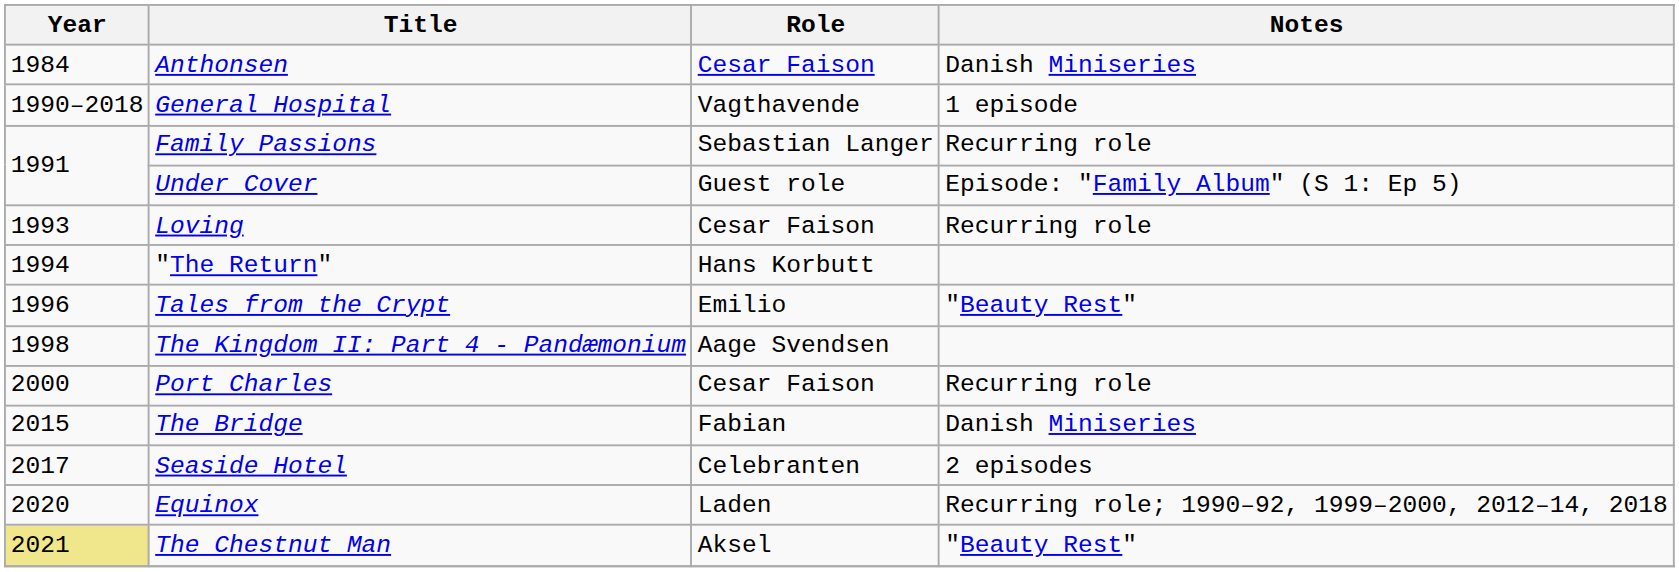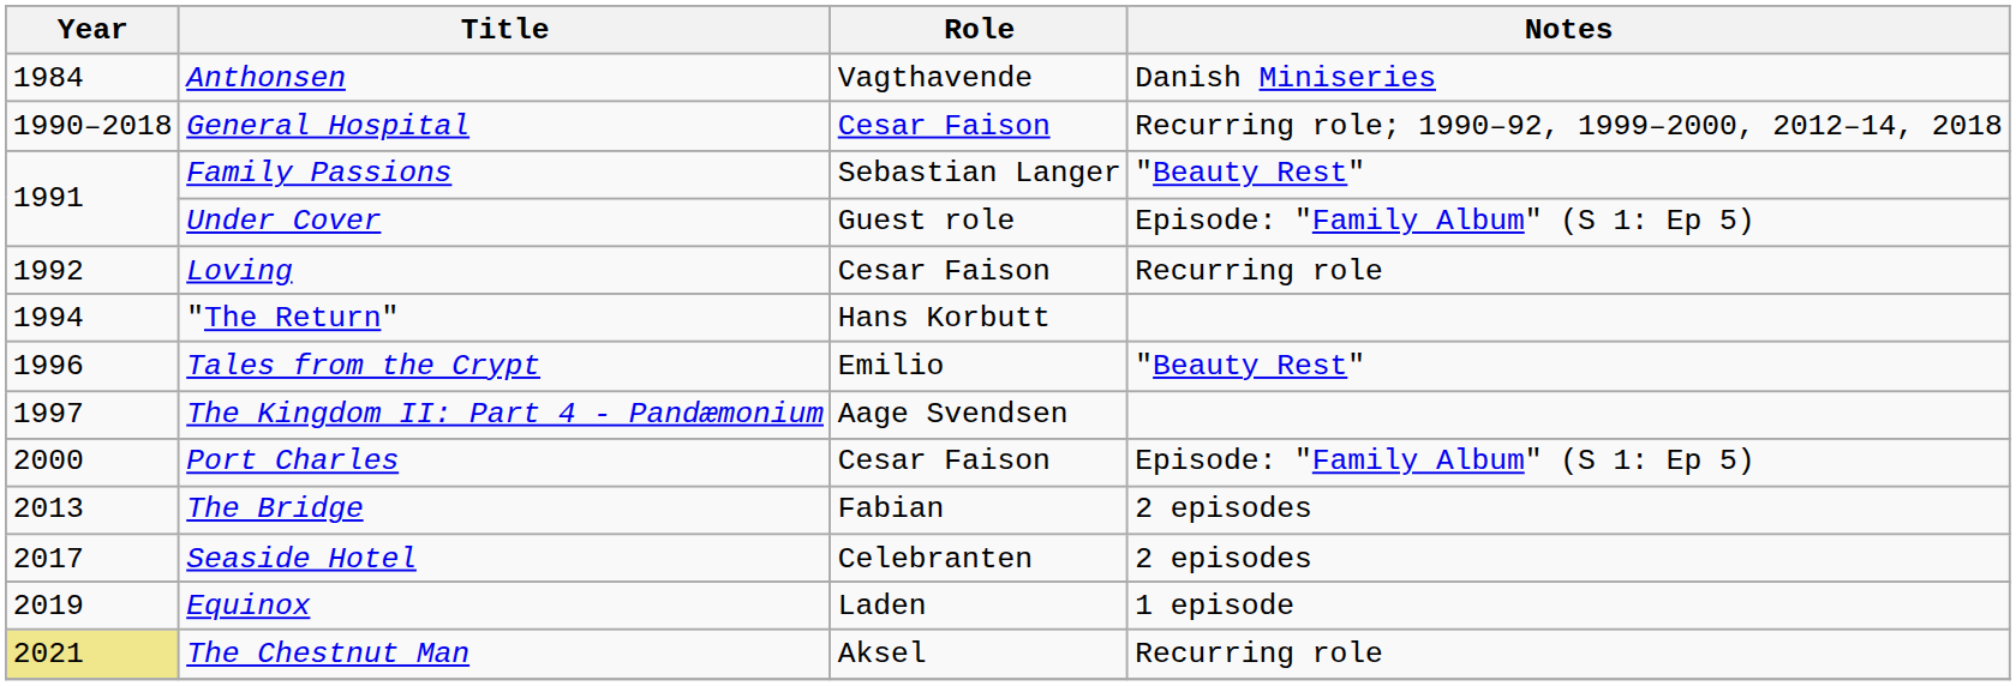 <table class="wikitable sortable plainrowheaders">
 <tr>
 <th scope="col">Year</th>
 <th scope="col">Title</th>
 <th scope="col">Role</th>
 <th scope="col" class="unsortable">Notes</th>
 </tr>
 <tr>
 <td>1984</td>
 <td><em><a href='#'>Anthonsen</a></em></td>
-<td><a href='#'>Cesar Faison</a></td>
+<td>Vagthavende</td>
 <td>Danish <a href='#'>Miniseries</a></td>
 </tr>
 <tr>
 <td>1990–2018</td>
 <td><em><a href='#'>General Hospital</a></em></td>
-<td>Vagthavende</td>
-<td>1 episode</td>
+<td><a href='#'>Cesar Faison</a></td>
+<td>Recurring role; 1990–92, 1999–2000, 2012–14, 2018</td>
 </tr>
 <tr>
 <td rowspan="2">1991</td>
 <td><em><a href='#'>Family Passions</a></em></td>
 <td>Sebastian Langer</td>
-<td>Recurring role</td>
+<td>"<a href='#'>Beauty Rest</a>"</td>
 </tr>
 <tr>
 <td><em><a href='#'>Under Cover</a></em></td>
 <td>Guest role</td>
 <td>Episode: "<a href='#'>Family Album</a>" (S 1: Ep 5)</td>
 </tr>
 <tr>
-<td>1993</td>
+<td>1992</td>
 <td><em><a href='#'>Loving</a></em></td>
 <td>Cesar Faison</td>
 <td>Recurring role</td>
 </tr>
 <tr>
 <td>1994</td>
 <td>"<a href='#'>The Return</a>"</td>
 <td>Hans Korbutt</td>
 <td></td>
 </tr>
 <tr>
 <td>1996</td>
 <td><em><a href='#'>Tales from the Crypt</a></em></td>
 <td>Emilio</td>
 <td>"<a href='#'>Beauty Rest</a>"</td>
 </tr>
 <tr>
-<td>1998</td>
+<td>1997</td>
 <td><em><a href='#'>The Kingdom II: Part 4 - Pandæmonium</a></em></td>
 <td>Aage Svendsen</td>
 <td></td>
 </tr>
 <tr>
 <td>2000</td>
 <td><em><a href='#'>Port Charles</a></em></td>
 <td>Cesar Faison</td>
-<td>Recurring role</td>
+<td>Episode: "<a href='#'>Family Album</a>" (S 1: Ep 5)</td>
 </tr>
 <tr>
-<td>2015</td>
+<td>2013</td>
 <td><em><a href='#'>The Bridge</a></em></td>
 <td>Fabian</td>
-<td>Danish <a href='#'>Miniseries</a></td>
+<td>2 episodes</td>
 </tr>
 <tr>
 <td>2017</td>
 <td><em><a href='#'>Seaside Hotel</a></em></td>
 <td>Celebranten</td>
 <td>2 episodes</td>
 </tr>
 <tr>
-<td>2020</td>
+<td>2019</td>
 <td><em><a href='#'>Equinox</a></em></td>
 <td>Laden</td>
-<td>Recurring role; 1990–92, 1999–2000, 2012–14, 2018</td>
+<td>1 episode</td>
 </tr>
 <tr>
 <td style="background: khaki;">2021</td>
 <td><em><a href='#'>The Chestnut Man</a></em></td>
 <td>Aksel</td>
-<td>"<a href='#'>Beauty Rest</a>"</td>
+<td>Recurring role</td>
 </tr>
 <tr>
 </tr>
 </table>
